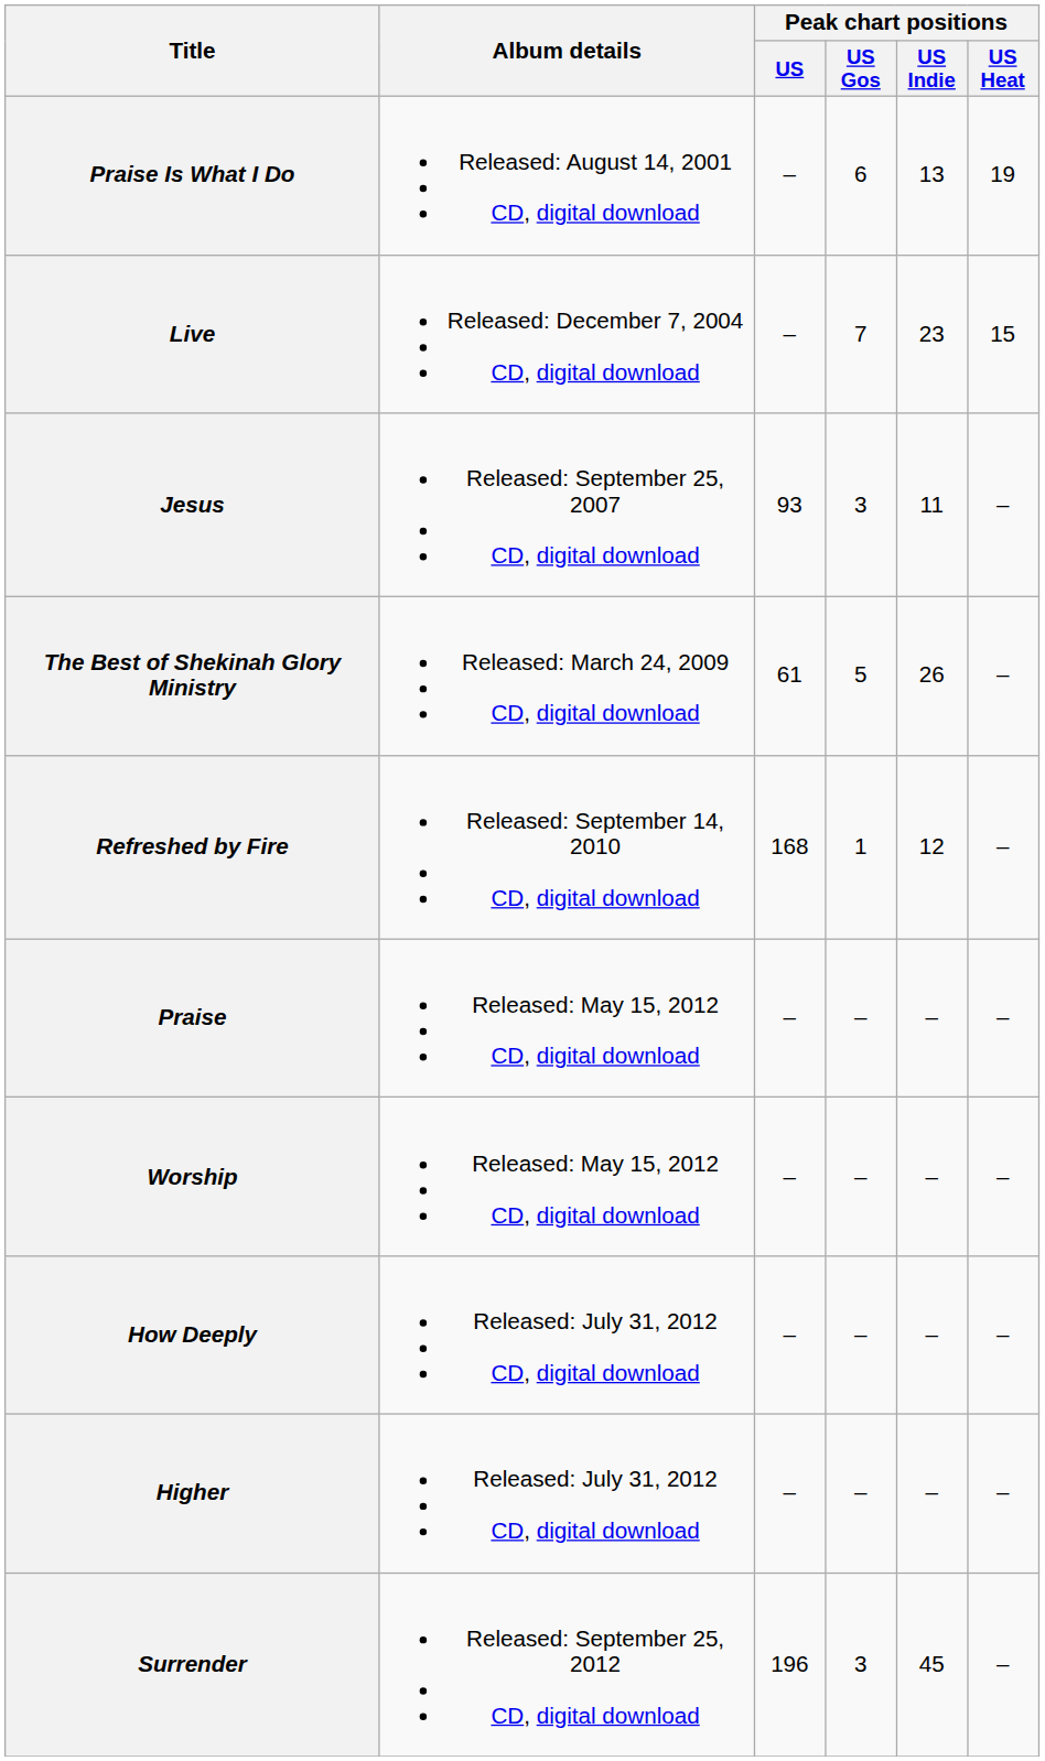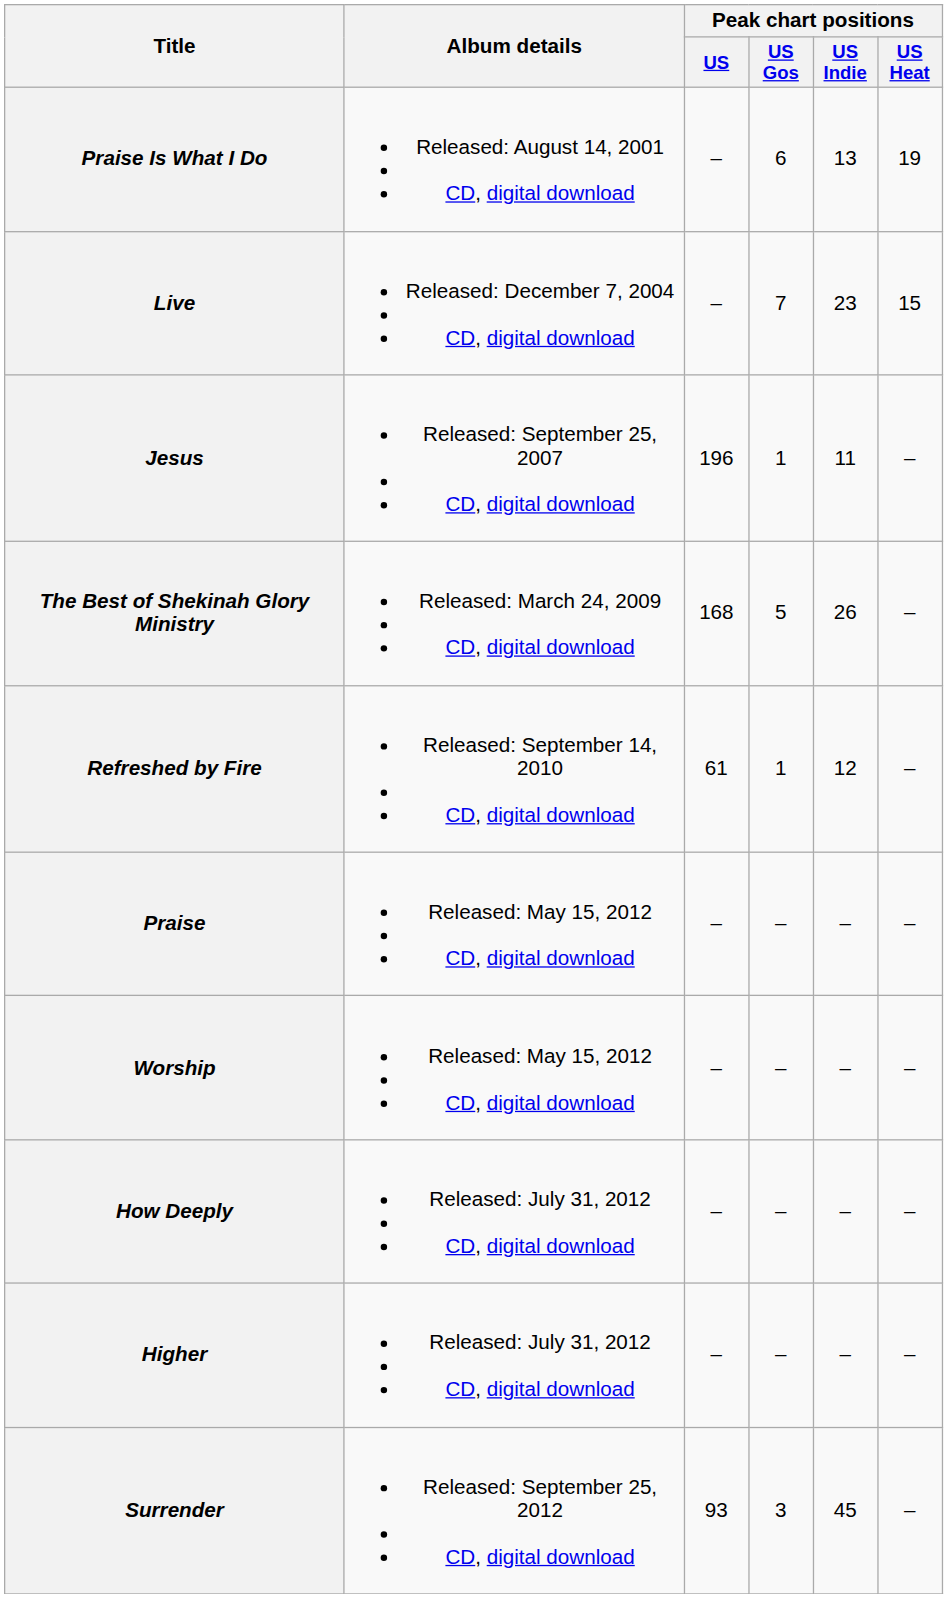 <table class="wikitable plainrowheaders" style="text-align:center;">
 <tr>
 <th scope="col" rowspan="2" style="width:16em;">Title</th>
 <th scope="col" rowspan="2" style="width:16em;">Album details</th>
 <th scope="col" colspan="4">Peak chart positions</th>
 </tr>
 <tr>
 <th style="width:3em; font-size:90%"><a href='#'>US</a></th>
 <th style="width:3em; font-size:90%"><a href='#'>US<br>Gos</a></th>
 <th style="width:3em; font-size:90%"><a href='#'>US<br>Indie</a></th>
 <th style="width:3em; font-size:90%"><a href='#'>US<br>Heat</a></th>
 </tr>
 <tr>
 <th scope="row"><em>Praise Is What I Do</em></th>
 <td><br><ul><li>Released: August 14, 2001</li><li></li><li><a href='#'>CD</a>, <a href='#'>digital download</a></li></ul></td>
 <td>–</td>
 <td>6</td>
 <td>13</td>
 <td>19</td>
 </tr>
 <tr>
 <th scope="row"><em>Live</em></th>
 <td><br><ul><li>Released: December 7, 2004</li><li></li><li><a href='#'>CD</a>, <a href='#'>digital download</a></li></ul></td>
 <td>–</td>
 <td>7</td>
 <td>23</td>
 <td>15</td>
 </tr>
 <tr>
 <th scope="row"><em>Jesus</em></th>
 <td><br><ul><li>Released: September 25, 2007</li><li></li><li><a href='#'>CD</a>, <a href='#'>digital download</a></li></ul></td>
-<td>93</td>
-<td>3</td>
+<td>196</td>
+<td>1</td>
 <td>11</td>
 <td>–</td>
 </tr>
 <tr>
 <th scope="row"><em>The Best of Shekinah Glory Ministry</em></th>
 <td><br><ul><li>Released: March 24, 2009</li><li></li><li><a href='#'>CD</a>, <a href='#'>digital download</a></li></ul></td>
-<td>61</td>
+<td>168</td>
 <td>5</td>
 <td>26</td>
 <td>–</td>
 </tr>
 <tr>
 <th scope="row"><em>Refreshed by Fire</em></th>
 <td><br><ul><li>Released: September 14, 2010</li><li></li><li><a href='#'>CD</a>, <a href='#'>digital download</a></li></ul></td>
-<td>168</td>
+<td>61</td>
 <td>1</td>
 <td>12</td>
 <td>–</td>
 </tr>
 <tr>
 <th scope="row"><em>Praise</em></th>
 <td><br><ul><li>Released: May 15, 2012</li><li></li><li><a href='#'>CD</a>, <a href='#'>digital download</a></li></ul></td>
 <td>–</td>
 <td>–</td>
 <td>–</td>
 <td>–</td>
 </tr>
 <tr>
 <th scope="row"><em>Worship</em></th>
 <td><br><ul><li>Released: May 15, 2012</li><li></li><li><a href='#'>CD</a>, <a href='#'>digital download</a></li></ul></td>
 <td>–</td>
 <td>–</td>
 <td>–</td>
 <td>–</td>
 </tr>
 <tr>
 <th scope="row"><em>How Deeply</em></th>
 <td><br><ul><li>Released: July 31, 2012</li><li></li><li><a href='#'>CD</a>, <a href='#'>digital download</a></li></ul></td>
 <td>–</td>
 <td>–</td>
 <td>–</td>
 <td>–</td>
 </tr>
 <tr>
 <th scope="row"><em>Higher</em></th>
 <td><br><ul><li>Released: July 31, 2012</li><li></li><li><a href='#'>CD</a>, <a href='#'>digital download</a></li></ul></td>
 <td>–</td>
 <td>–</td>
 <td>–</td>
 <td>–</td>
 </tr>
 <tr>
 <th scope="row"><em>Surrender</em></th>
 <td><br><ul><li>Released: September 25, 2012</li><li></li><li><a href='#'>CD</a>, <a href='#'>digital download</a></li></ul></td>
-<td>196</td>
+<td>93</td>
 <td>3</td>
 <td>45</td>
 <td>–</td>
 </tr>
 </table>
